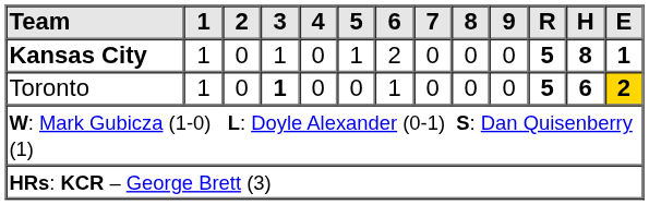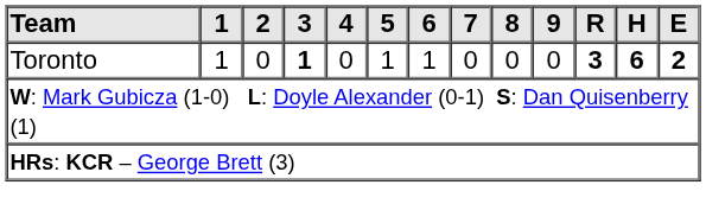 <table border=1 cellspacing=0 width=425 style="margin-left:3em;">
 <tr style="text-align:center; background-color:#e6e6e6;">
 <th align=left width=28%>Team</th>
 <th width=6%>1</th>
 <th width=6%>2</th>
 <th width=6%>3</th>
 <th width=6%>4</th>
 <th width=6%>5</th>
 <th width=6%>6</th>
 <th width=6%>7</th>
 <th width=6%>8</th>
 <th width=6%>9</th>
 <th width=6%>R</th>
 <th width=6%>H</th>
 <th width=6%>E</th>
 </tr>
 <tr style="text-align:center;">
-<td align=left><strong>Kansas City</strong></td>
-<td>1</td>
-<td>0</td>
-<td>1</td>
-<td>0</td>
-<td>1</td>
-<td>2</td>
-<td>0</td>
-<td>0</td>
-<td>0</td>
-<td><strong>5</strong></td>
-<td><strong>8</strong></td>
-<td><strong>1</strong></td>
-</tr>
-<tr style="text-align:center;">
 <td align=left>Toronto</td>
 <td>1</td>
 <td>0</td>
 <td><strong>1</strong></td>
 <td>0</td>
-<td>0</td>
+<td>1</td>
 <td>1</td>
 <td>0</td>
 <td>0</td>
 <td>0</td>
-<td><strong>5</strong></td>
+<td><strong>3</strong></td>
 <td><strong>6</strong></td>
-<td style="background: gold;"><strong>2</strong></td>
+<td><strong>2</strong></td>
 </tr>
 <tr style="text-align:left;">
 <td colspan=13><small><strong>W</strong>: <a href='#'>Mark Gubicza</a> (1-0)   <strong>L</strong>: <a href='#'>Doyle Alexander</a> (0-1)  <strong>S</strong>: <a href='#'>Dan Quisenberry</a> (1)</small></td>
 </tr>
 <tr style="text-align:left;">
 <td colspan=13><small><strong>HRs</strong>: <strong>KCR</strong> – <a href='#'>George Brett</a> (3)</small></td>
 </tr>
 </table>
